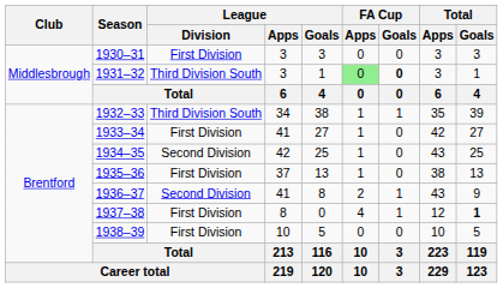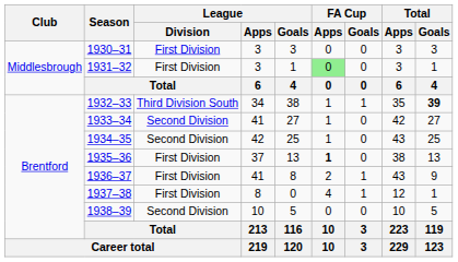 <table class="wikitable" style="text-align: center;">
 <tr>
 <th rowspan="2">Club</th>
 <th rowspan="2">Season</th>
 <th colspan="3">League</th>
 <th colspan="2">FA Cup</th>
 <th colspan="2">Total</th>
 </tr>
 <tr>
 <th>Division</th>
 <th>Apps</th>
 <th>Goals</th>
 <th>Apps</th>
 <th>Goals</th>
 <th>Apps</th>
 <th>Goals</th>
 </tr>
 <tr>
 <td rowspan="3"><a href='#'>Middlesbrough</a></td>
 <td><a href='#'>1930–31</a></td>
 <td><a href='#'>First Division</a></td>
 <td>3</td>
 <td>3</td>
 <td>0</td>
 <td>0</td>
 <td>3</td>
 <td>3</td>
 </tr>
 <tr>
 <td><a href='#'>1931–32</a></td>
-<td><a href='#'>Third Division South</a></td>
+<td>First Division</td>
 <td>3</td>
 <td>1</td>
 <td style="background: lightgreen;">0</td>
-<td><strong>0</strong></td>
+<td>0</td>
 <td>3</td>
 <td>1</td>
 </tr>
 <tr>
 <th colspan="2">Total</th>
 <th>6</th>
 <th>4</th>
 <th>0</th>
 <th>0</th>
 <th>6</th>
 <th>4</th>
 </tr>
 <tr>
 <td rowspan="8"><a href='#'>Brentford</a></td>
 <td><a href='#'>1932–33</a></td>
 <td><a href='#'>Third Division South</a></td>
 <td>34</td>
 <td>38</td>
 <td>1</td>
 <td>1</td>
 <td>35</td>
-<td>39</td>
+<td><strong>39</strong></td>
 </tr>
 <tr>
 <td><a href='#'>1933–34</a></td>
-<td>First Division</td>
+<td><a href='#'>Second Division</a></td>
 <td>41</td>
 <td>27</td>
 <td>1</td>
 <td>0</td>
 <td>42</td>
 <td>27</td>
 </tr>
 <tr>
 <td><a href='#'>1934–35</a></td>
 <td>Second Division</td>
 <td>42</td>
 <td>25</td>
 <td>1</td>
 <td>0</td>
 <td>43</td>
 <td>25</td>
 </tr>
 <tr>
 <td><a href='#'>1935–36</a></td>
 <td>First Division</td>
 <td>37</td>
 <td>13</td>
-<td>1</td>
+<td><strong>1</strong></td>
 <td>0</td>
 <td>38</td>
 <td>13</td>
 </tr>
 <tr>
 <td><a href='#'>1936–37</a></td>
-<td><a href='#'>Second Division</a></td>
+<td>First Division</td>
 <td>41</td>
 <td>8</td>
 <td>2</td>
 <td>1</td>
 <td>43</td>
 <td>9</td>
 </tr>
 <tr>
 <td><a href='#'>1937–38</a></td>
 <td>First Division</td>
 <td>8</td>
 <td>0</td>
 <td>4</td>
 <td>1</td>
 <td>12</td>
-<td><strong>1</strong></td>
+<td>1</td>
 </tr>
 <tr>
 <td><a href='#'>1938–39</a></td>
-<td>First Division</td>
+<td>Second Division</td>
 <td>10</td>
 <td>5</td>
 <td>0</td>
 <td>0</td>
 <td>10</td>
 <td>5</td>
 </tr>
 <tr>
 <th colspan="2">Total</th>
 <th>213</th>
 <th>116</th>
 <th>10</th>
 <th>3</th>
 <th>223</th>
 <th>119</th>
 </tr>
 <tr>
 <th colspan="3">Career total</th>
 <th>219</th>
 <th>120</th>
 <th>10</th>
 <th>3</th>
 <th>229</th>
 <th>123</th>
 </tr>
 </table>
